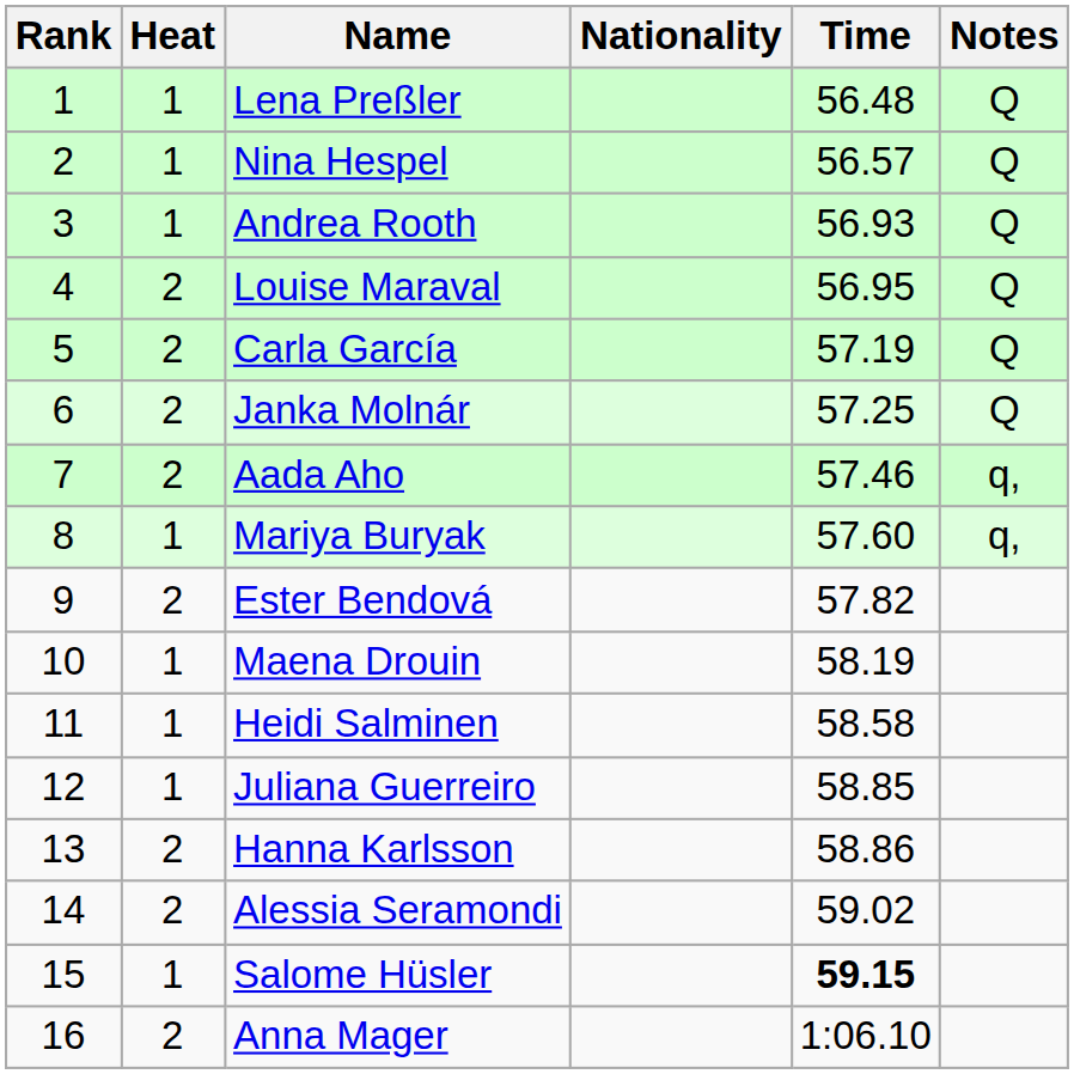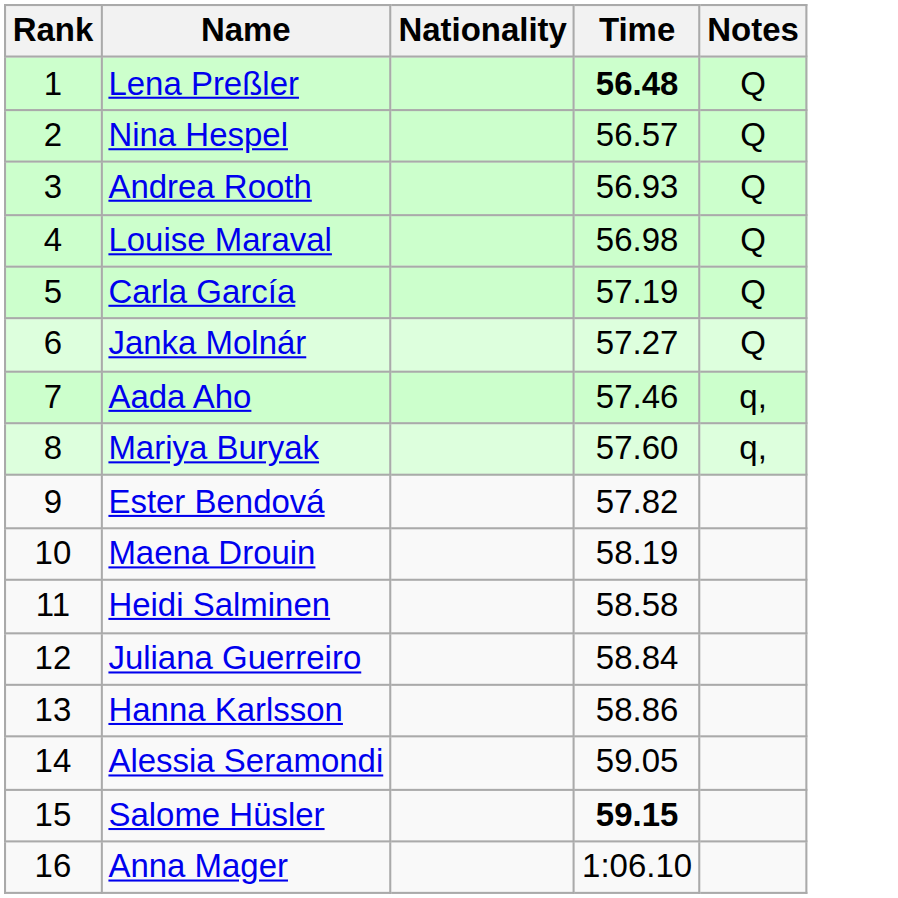 <table class="wikitable sortable" style="text-align:center;">
 <tr>
 <th>Rank</th>
-<th>Heat</th>
 <th>Name</th>
 <th>Nationality</th>
 <th>Time</th>
 <th>Notes</th>
 </tr>
 <tr bgcolor=ccffcc>
 <td>1</td>
-<td>1</td>
 <td align=left><a href='#'>Lena Preßler</a></td>
 <td align=left></td>
-<td>56.48</td>
+<td><strong>56.48</strong></td>
 <td>Q</td>
 </tr>
 <tr bgcolor=ccffcc>
 <td>2</td>
-<td>1</td>
 <td align=left><a href='#'>Nina Hespel</a></td>
 <td align=left></td>
 <td>56.57</td>
 <td>Q</td>
 </tr>
 <tr bgcolor=ccffcc>
 <td>3</td>
-<td>1</td>
 <td align=left><a href='#'>Andrea Rooth</a></td>
 <td align=left></td>
 <td>56.93</td>
 <td>Q</td>
 </tr>
 <tr bgcolor=ccffcc>
 <td>4</td>
-<td>2</td>
 <td align=left><a href='#'>Louise Maraval</a></td>
 <td align=left></td>
-<td>56.95</td>
+<td>56.98</td>
 <td>Q</td>
 </tr>
 <tr bgcolor=ccffcc>
 <td>5</td>
-<td>2</td>
 <td align=left><a href='#'>Carla García</a></td>
 <td align=left></td>
 <td>57.19</td>
 <td>Q</td>
 </tr>
 <tr bgcolor=ddffdd>
 <td>6</td>
-<td>2</td>
 <td align=left><a href='#'>Janka Molnár</a></td>
 <td align=left></td>
-<td>57.25</td>
+<td>57.27</td>
 <td>Q</td>
 </tr>
 <tr bgcolor=ccffcc>
 <td>7</td>
-<td>2</td>
 <td align=left><a href='#'>Aada Aho</a></td>
 <td align=left></td>
 <td>57.46</td>
 <td>q, </td>
 </tr>
 <tr bgcolor=ddffdd>
 <td>8</td>
-<td>1</td>
 <td align=left><a href='#'>Mariya Buryak</a></td>
 <td align=left></td>
 <td>57.60</td>
 <td>q, </td>
 </tr>
 <tr>
 <td>9</td>
-<td>2</td>
 <td align=left><a href='#'>Ester Bendová</a></td>
 <td align=left></td>
 <td>57.82</td>
 <td></td>
 </tr>
 <tr>
 <td>10</td>
-<td>1</td>
 <td align=left><a href='#'>Maena Drouin</a></td>
 <td align=left></td>
 <td>58.19</td>
 <td></td>
 </tr>
 <tr>
 <td>11</td>
-<td>1</td>
 <td align=left><a href='#'>Heidi Salminen</a></td>
 <td align=left></td>
 <td>58.58</td>
 <td></td>
 </tr>
 <tr>
 <td>12</td>
-<td>1</td>
 <td align=left><a href='#'>Juliana Guerreiro</a></td>
 <td align=left></td>
-<td>58.85</td>
+<td>58.84</td>
 <td></td>
 </tr>
 <tr>
 <td>13</td>
-<td>2</td>
 <td align=left><a href='#'>Hanna Karlsson</a></td>
 <td align=left></td>
 <td>58.86</td>
 <td></td>
 </tr>
 <tr>
 <td>14</td>
-<td>2</td>
 <td align=left><a href='#'>Alessia Seramondi</a></td>
 <td align=left></td>
-<td>59.02</td>
+<td>59.05</td>
 <td></td>
 </tr>
 <tr>
 <td>15</td>
-<td>1</td>
 <td align=left><a href='#'>Salome Hüsler</a></td>
 <td align=left></td>
 <td><strong>59.15</strong></td>
 <td></td>
 </tr>
 <tr>
 <td>16</td>
-<td>2</td>
 <td align=left><a href='#'>Anna Mager</a></td>
 <td align=left></td>
 <td>1:06.10</td>
 <td></td>
 </tr>
 </table>
